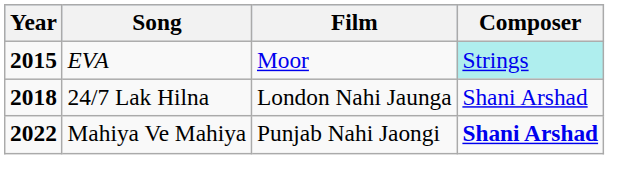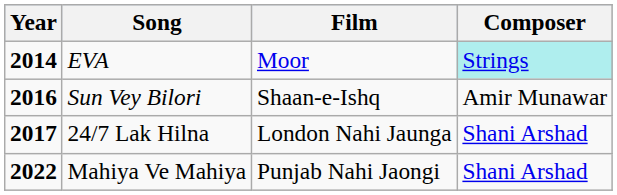 <table class="wikitable">
 <tr style="background:#b0c4de; text-align:center;">
 <th>Year</th>
 <th>Song</th>
 <th>Film</th>
 <th>Composer</th>
 </tr>
 <tr>
-<td><strong>2015</strong></td>
+<td><strong>2014</strong></td>
 <td><em>EVA</em></td>
 <td><a href='#'>Moor</a></td>
 <td style="background: paleturquoise;"><a href='#'>Strings</a></td>
 </tr>
 <tr>
-<td><strong>2018</strong></td>
+<td><strong>2016</strong></td>
+<td><em>Sun Vey Bilori</em></td>
+<td>Shaan-e-Ishq</td>
+<td>Amir Munawar</td>
+</tr>
+<tr>
+<td><strong>2017</strong></td>
 <td>24/7 Lak Hilna</td>
 <td>London Nahi Jaunga</td>
 <td><a href='#'>Shani Arshad</a></td>
 </tr>
 <tr>
 <td><strong>2022</strong></td>
 <td>Mahiya Ve Mahiya</td>
 <td>Punjab Nahi Jaongi</td>
-<td><strong><a href='#'>Shani Arshad</a></strong></td>
+<td><a href='#'>Shani Arshad</a></td>
 </tr>
 </table>
